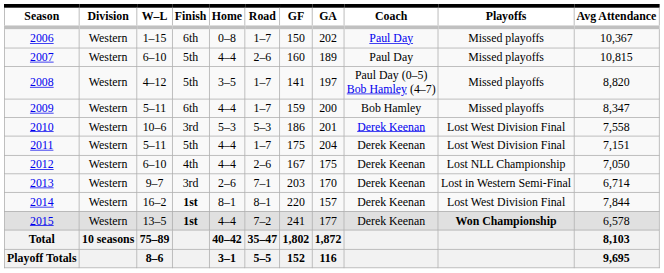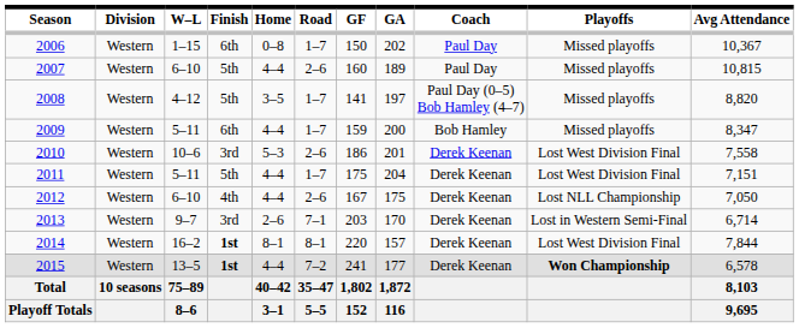 <table class="wikitable">
 <tr align="center" bgcolor="#e0e0e0">
 <th style="background:#FFFFFF;border-top:black 5px solid;border-bottom:silver 5px solid;">Season</th>
 <th style="background:#FFFFFF;border-top:black 5px solid;border-bottom:silver 5px solid;">Division</th>
 <th style="background:#FFFFFF;border-top:black 5px solid;border-bottom:silver 5px solid;">W–L</th>
 <th style="background:#FFFFFF;border-top:black 5px solid;border-bottom:silver 5px solid;">Finish</th>
 <th style="background:#FFFFFF;border-top:black 5px solid;border-bottom:silver 5px solid;">Home</th>
 <th style="background:#FFFFFF;border-top:black 5px solid;border-bottom:silver 5px solid;">Road</th>
 <th style="background:#FFFFFF;border-top:black 5px solid;border-bottom:silver 5px solid;">GF</th>
 <th style="background:#FFFFFF;border-top:black 5px solid;border-bottom:silver 5px solid;">GA</th>
 <th style="background:#FFFFFF;border-top:black 5px solid;border-bottom:silver 5px solid;">Coach</th>
 <th style="background:#FFFFFF;border-top:black 5px solid;border-bottom:silver 5px solid;">Playoffs</th>
 <th style="background:#FFFFFF;border-top:black 5px solid;border-bottom:silver 5px solid;">Avg Attendance</th>
 </tr>
 <tr align="center">
 <td><a href='#'>2006</a></td>
 <td>Western</td>
 <td>1–15</td>
 <td>6th</td>
 <td>0–8</td>
 <td>1–7</td>
 <td>150</td>
 <td>202</td>
 <td><a href='#'>Paul Day</a></td>
 <td>Missed playoffs</td>
 <td>10,367</td>
 </tr>
 <tr align="center">
 <td><a href='#'>2007</a></td>
 <td>Western</td>
 <td>6–10</td>
 <td>5th</td>
 <td>4–4</td>
 <td>2–6</td>
 <td>160</td>
 <td>189</td>
 <td>Paul Day</td>
 <td>Missed playoffs</td>
 <td>10,815</td>
 </tr>
 <tr align="center">
 <td><a href='#'>2008</a></td>
 <td>Western</td>
 <td>4–12</td>
 <td>5th</td>
 <td>3–5</td>
 <td>1–7</td>
 <td>141</td>
 <td>197</td>
 <td>Paul Day (0–5)<br><a href='#'>Bob Hamley</a> (4–7)</td>
 <td>Missed playoffs</td>
 <td>8,820</td>
 </tr>
 <tr align="center">
 <td><a href='#'>2009</a></td>
 <td>Western</td>
 <td>5–11</td>
 <td>6th</td>
 <td>4–4</td>
 <td>1–7</td>
 <td>159</td>
 <td>200</td>
 <td>Bob Hamley</td>
 <td>Missed playoffs</td>
 <td>8,347</td>
 </tr>
 <tr align="center">
 <td><a href='#'>2010</a></td>
 <td>Western</td>
 <td>10–6</td>
 <td>3rd</td>
 <td>5–3</td>
-<td>5–3</td>
+<td>2–6</td>
 <td>186</td>
 <td>201</td>
 <td><a href='#'>Derek Keenan</a></td>
 <td>Lost West Division Final</td>
 <td>7,558</td>
 </tr>
 <tr align="center">
 <td><a href='#'>2011</a></td>
 <td>Western</td>
 <td>5–11</td>
 <td>5th</td>
 <td>4–4</td>
 <td>1–7</td>
 <td>175</td>
 <td>204</td>
 <td>Derek Keenan</td>
 <td>Lost West Division Final</td>
 <td>7,151</td>
 </tr>
 <tr align="center">
 <td><a href='#'>2012</a></td>
 <td>Western</td>
 <td>6–10</td>
 <td>4th</td>
 <td>4–4</td>
 <td>2–6</td>
 <td>167</td>
 <td>175</td>
 <td>Derek Keenan</td>
 <td>Lost NLL Championship</td>
 <td>7,050</td>
 </tr>
 <tr align="center">
 <td><a href='#'>2013</a></td>
 <td>Western</td>
 <td>9–7</td>
 <td>3rd</td>
 <td>2–6</td>
 <td>7–1</td>
 <td>203</td>
 <td>170</td>
 <td>Derek Keenan</td>
 <td>Lost in Western Semi-Final</td>
 <td>6,714</td>
 </tr>
 <tr align="center">
 <td><a href='#'>2014</a></td>
 <td>Western</td>
 <td>16–2</td>
 <td><strong>1st</strong></td>
 <td>8–1</td>
 <td>8–1</td>
 <td>220</td>
 <td>157</td>
 <td>Derek Keenan</td>
 <td>Lost West Division Final</td>
 <td>7,844</td>
 </tr>
 <tr align="center" bgcolor="#e0e0e0">
 <td><a href='#'>2015</a></td>
 <td>Western</td>
 <td>13–5</td>
 <td><strong>1st</strong></td>
 <td>4–4</td>
 <td>7–2</td>
 <td>241</td>
 <td>177</td>
 <td>Derek Keenan</td>
 <td><strong>Won Championship</strong></td>
 <td>6,578</td>
 </tr>
 <tr align="center">
 <th>Total</th>
 <th>10 seasons</th>
 <th>75–89</th>
 <th> </th>
 <th>40–42</th>
 <th>35–47</th>
 <th>1,802</th>
 <th>1,872</th>
 <th> </th>
 <th> </th>
 <th>8,103</th>
 </tr>
 <tr align="center">
 <th>Playoff Totals</th>
 <th> </th>
 <th>8–6</th>
 <th> </th>
 <th>3–1</th>
 <th>5–5</th>
 <th>152</th>
 <th>116</th>
 <th> </th>
 <th> </th>
 <th>9,695</th>
 </tr>
 </table>
